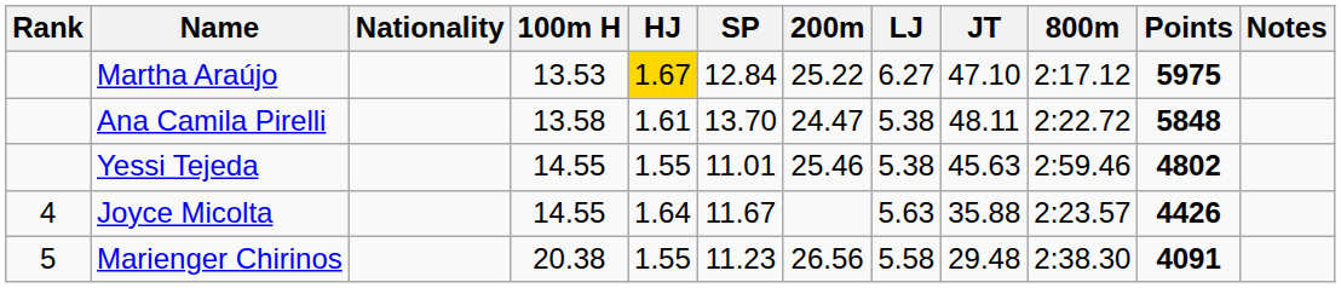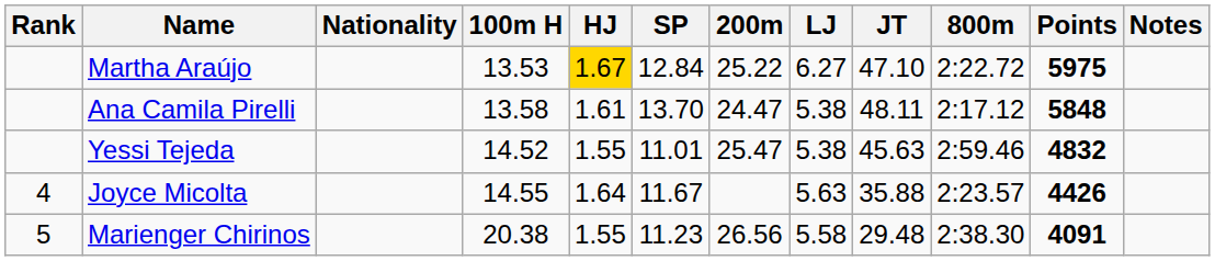 <table class="wikitable sortable" style="text-align:center">
 <tr>
 <th>Rank</th>
 <th>Name</th>
 <th>Nationality</th>
 <th>100m H</th>
 <th>HJ</th>
 <th>SP</th>
 <th>200m</th>
 <th>LJ</th>
 <th>JT</th>
 <th>800m</th>
 <th>Points</th>
 <th>Notes</th>
 </tr>
 <tr>
 <td></td>
 <td align=left><a href='#'>Martha Araújo</a></td>
 <td align=left></td>
 <td>13.53</td>
 <td style="background: gold;">1.67</td>
 <td>12.84</td>
 <td>25.22</td>
 <td>6.27</td>
 <td>47.10</td>
-<td>2:17.12</td>
+<td>2:22.72</td>
 <td><strong>5975</strong></td>
 <td><strong></strong></td>
 </tr>
 <tr>
 <td></td>
 <td align=left><a href='#'>Ana Camila Pirelli</a></td>
 <td align=left></td>
 <td>13.58</td>
 <td>1.61</td>
 <td>13.70</td>
 <td>24.47</td>
 <td>5.38</td>
 <td>48.11</td>
-<td>2:22.72</td>
+<td>2:17.12</td>
 <td><strong>5848</strong></td>
 <td></td>
 </tr>
 <tr>
 <td></td>
 <td align=left><a href='#'>Yessi Tejeda</a></td>
 <td align=left></td>
-<td>14.55</td>
+<td>14.52</td>
 <td>1.55</td>
 <td>11.01</td>
-<td>25.46</td>
+<td>25.47</td>
 <td>5.38</td>
 <td>45.63</td>
 <td>2:59.46</td>
-<td><strong>4802</strong></td>
+<td><strong>4832</strong></td>
 <td></td>
 </tr>
 <tr>
 <td>4</td>
 <td align=left><a href='#'>Joyce Micolta</a></td>
 <td align=left></td>
 <td>14.55</td>
 <td>1.64</td>
 <td>11.67</td>
 <td></td>
 <td>5.63</td>
 <td>35.88</td>
 <td>2:23.57</td>
 <td><strong>4426</strong></td>
 <td></td>
 </tr>
 <tr>
 <td>5</td>
 <td align=left><a href='#'>Marienger Chirinos</a></td>
 <td align=left></td>
 <td>20.38</td>
 <td>1.55</td>
 <td>11.23</td>
 <td>26.56</td>
 <td>5.58</td>
 <td>29.48</td>
 <td>2:38.30</td>
 <td><strong>4091</strong></td>
 <td></td>
 </tr>
 </table>
